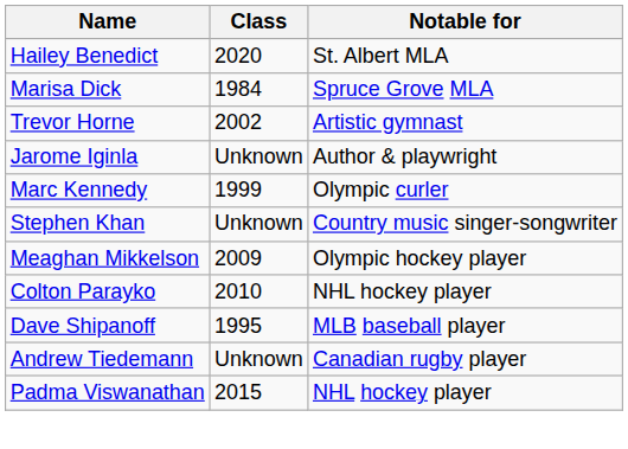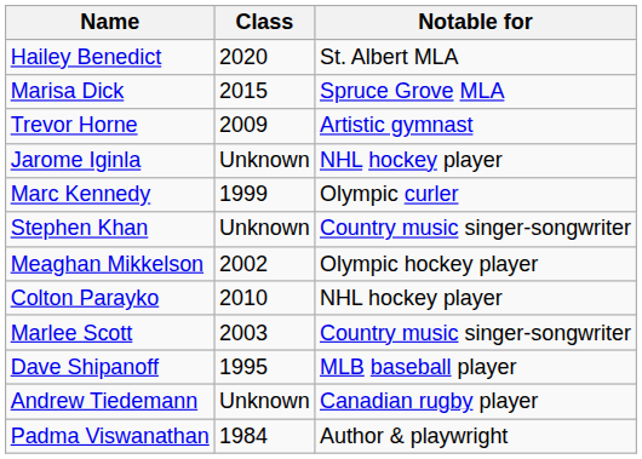 <table class="wikitable sortable">
 <tr>
 <th>Name</th>
 <th>Class</th>
 <th>Notable for</th>
 </tr>
 <tr>
 <td><a href='#'>Hailey Benedict</a></td>
 <td>2020</td>
 <td>St. Albert MLA</td>
 </tr>
 <tr>
 <td><a href='#'>Marisa Dick</a></td>
-<td>1984</td>
+<td>2015</td>
 <td><a href='#'>Spruce Grove</a> <a href='#'>MLA</a></td>
 </tr>
 <tr>
 <td><a href='#'>Trevor Horne</a></td>
-<td>2002</td>
+<td>2009</td>
 <td><a href='#'>Artistic gymnast</a></td>
 </tr>
 <tr>
 <td><a href='#'>Jarome Iginla</a></td>
 <td>Unknown</td>
-<td>Author & playwright</td>
+<td><a href='#'>NHL</a> <a href='#'>hockey</a> player</td>
 </tr>
 <tr>
 <td><a href='#'>Marc Kennedy</a></td>
 <td>1999</td>
 <td>Olympic <a href='#'>curler</a></td>
 </tr>
 <tr>
 <td><a href='#'>Stephen Khan</a></td>
 <td>Unknown</td>
 <td><a href='#'>Country music</a> singer-songwriter</td>
 </tr>
 <tr>
 <td><a href='#'>Meaghan Mikkelson</a></td>
-<td>2009</td>
+<td>2002</td>
 <td>Olympic hockey player</td>
 </tr>
 <tr>
 <td><a href='#'>Colton Parayko</a></td>
 <td>2010</td>
 <td>NHL hockey player</td>
+</tr>
+<tr>
+<td><a href='#'>Marlee Scott</a></td>
+<td>2003</td>
+<td><a href='#'>Country music</a> singer-songwriter</td>
 </tr>
 <tr>
 <td><a href='#'>Dave Shipanoff</a></td>
 <td>1995</td>
 <td><a href='#'>MLB</a> <a href='#'>baseball</a> player</td>
 </tr>
 <tr>
 <td><a href='#'>Andrew Tiedemann</a></td>
 <td>Unknown</td>
 <td><a href='#'>Canadian rugby</a> player</td>
 </tr>
 <tr>
 <td><a href='#'>Padma Viswanathan</a></td>
-<td>2015</td>
-<td><a href='#'>NHL</a> <a href='#'>hockey</a> player</td>
+<td>1984</td>
+<td>Author & playwright</td>
 </tr>
 </table>
